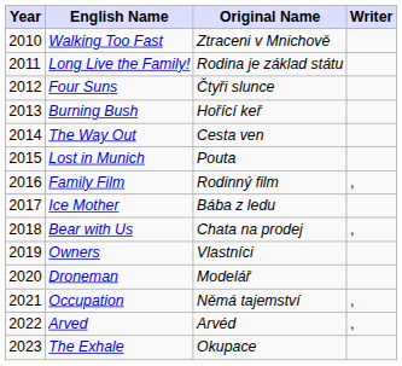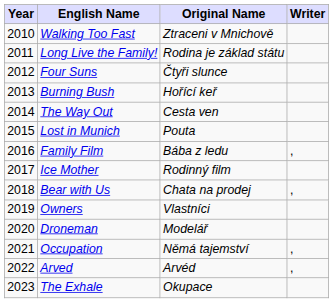 <table class="wikitable sortable">
 <tr>
 <th style="background:#DDDDFF;">Year</th>
 <th style="background:#DDDDFF;">English Name</th>
 <th style="background:#DDDDFF;">Original Name</th>
 <th style="background:#DDDDFF;">Writer</th>
 </tr>
 <tr>
 <td>2010</td>
 <td><em><a href='#'>Walking Too Fast</a></em></td>
 <td><em>Ztraceni v Mnichově</em></td>
 <td></td>
 </tr>
 <tr>
 <td>2011</td>
 <td><em><a href='#'>Long Live the Family!</a></em></td>
 <td><em>Rodina je základ státu</em></td>
 <td></td>
 </tr>
 <tr>
 <td>2012</td>
 <td><em><a href='#'>Four Suns</a></em></td>
 <td><em>Čtyři slunce</em></td>
 <td></td>
 </tr>
 <tr>
 <td>2013</td>
 <td><em><a href='#'>Burning Bush</a></em></td>
 <td><em>Hořící keř</em></td>
 <td></td>
 </tr>
 <tr>
 <td>2014</td>
 <td><em><a href='#'>The Way Out</a></em></td>
 <td><em>Cesta ven</em></td>
 <td></td>
 </tr>
 <tr>
 <td>2015</td>
 <td><em><a href='#'>Lost in Munich</a></em></td>
 <td><em>Pouta</em></td>
 <td></td>
 </tr>
 <tr>
 <td>2016</td>
 <td><em><a href='#'>Family Film</a></em></td>
-<td><em>Rodinný film</em></td>
+<td><em>Bába z ledu</em></td>
 <td>, </td>
 </tr>
 <tr>
 <td>2017</td>
 <td><em><a href='#'>Ice Mother</a></em></td>
-<td><em>Bába z ledu</em></td>
+<td><em>Rodinný film</em></td>
 <td></td>
 </tr>
 <tr>
 <td>2018</td>
 <td><em><a href='#'>Bear with Us</a></em></td>
 <td><em>Chata na prodej</em></td>
 <td>, </td>
 </tr>
 <tr>
 <td>2019</td>
 <td><em><a href='#'>Owners</a></em></td>
 <td><em>Vlastníci</em></td>
 <td></td>
 </tr>
 <tr>
 <td>2020</td>
 <td><em><a href='#'>Droneman</a></em></td>
 <td><em>Modelář</em></td>
 <td></td>
 </tr>
 <tr>
 <td>2021</td>
 <td><em><a href='#'>Occupation</a></em></td>
 <td><em>Němá tajemství</em></td>
 <td>, </td>
 </tr>
 <tr>
 <td>2022</td>
 <td><em><a href='#'>Arved</a></em></td>
 <td><em>Arvéd</em></td>
 <td>, </td>
 </tr>
 <tr>
 <td>2023</td>
 <td><em><a href='#'>The Exhale</a></em></td>
 <td><em>Okupace</em></td>
 <td></td>
 </tr>
 </table>
